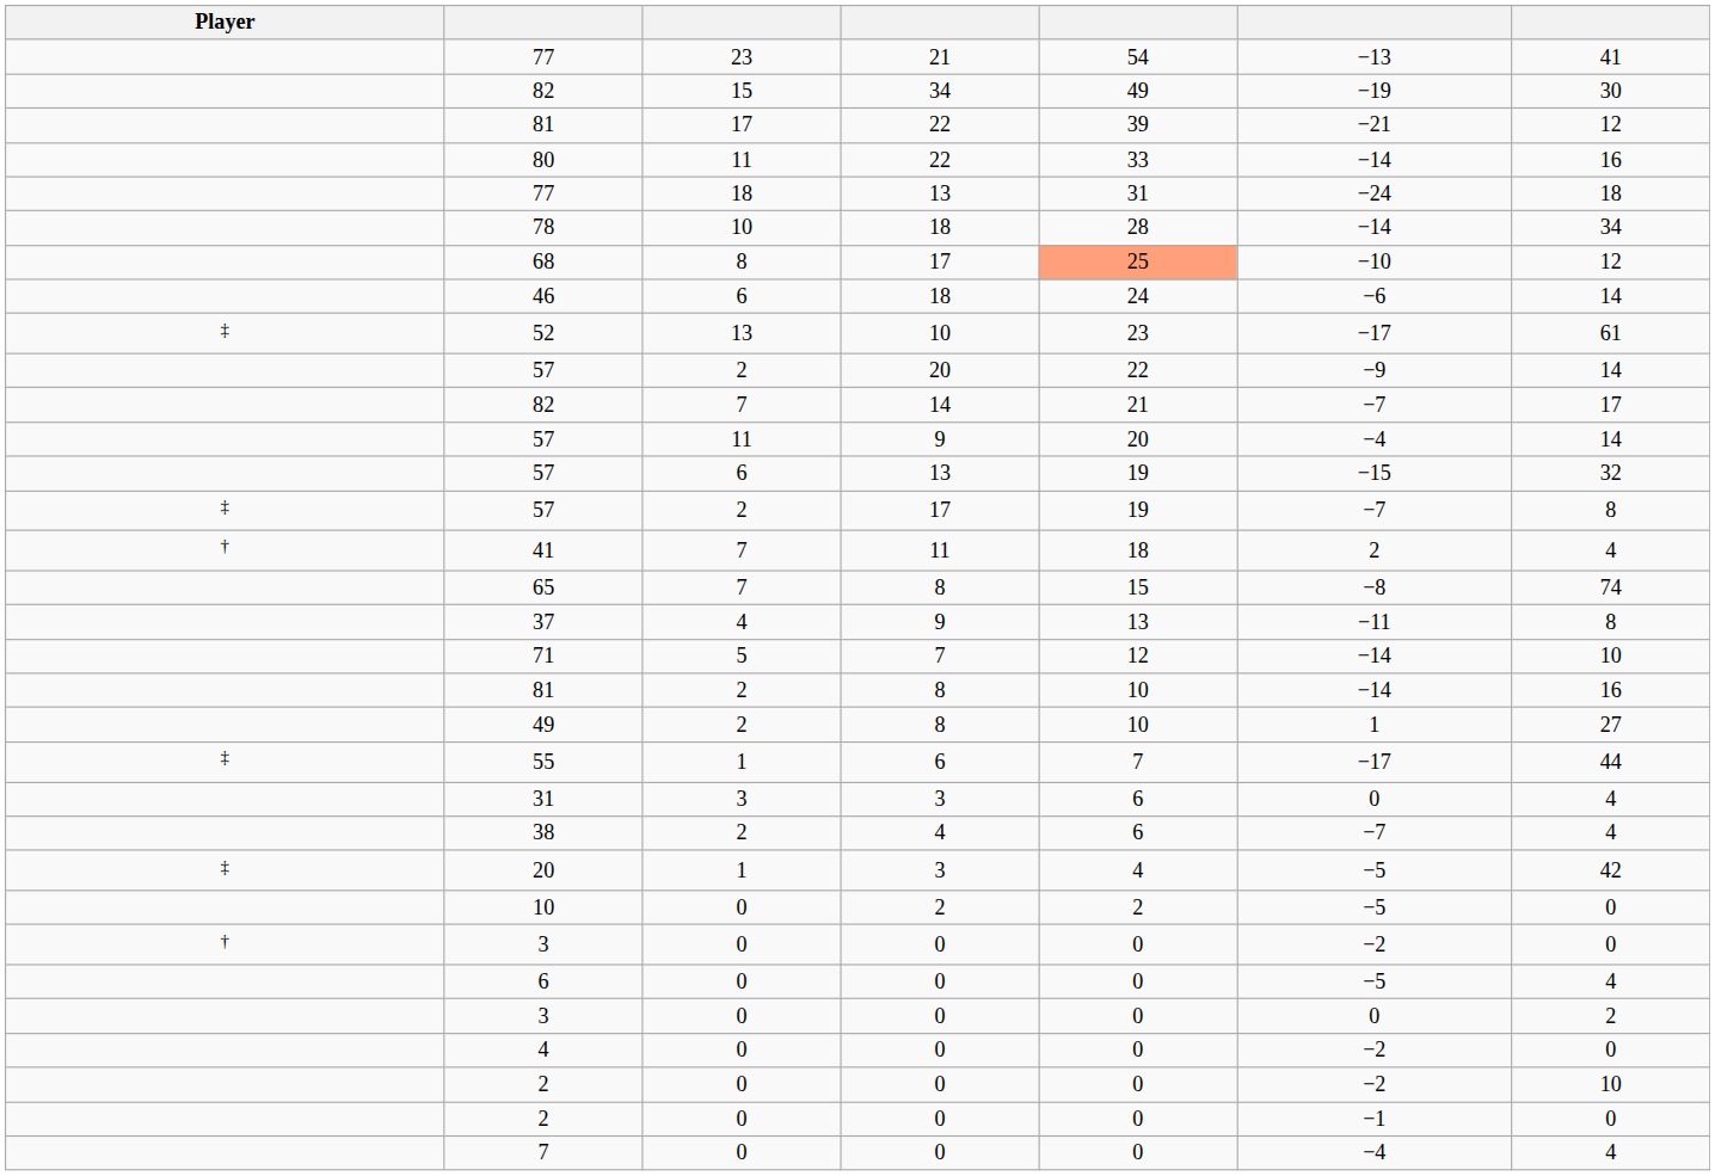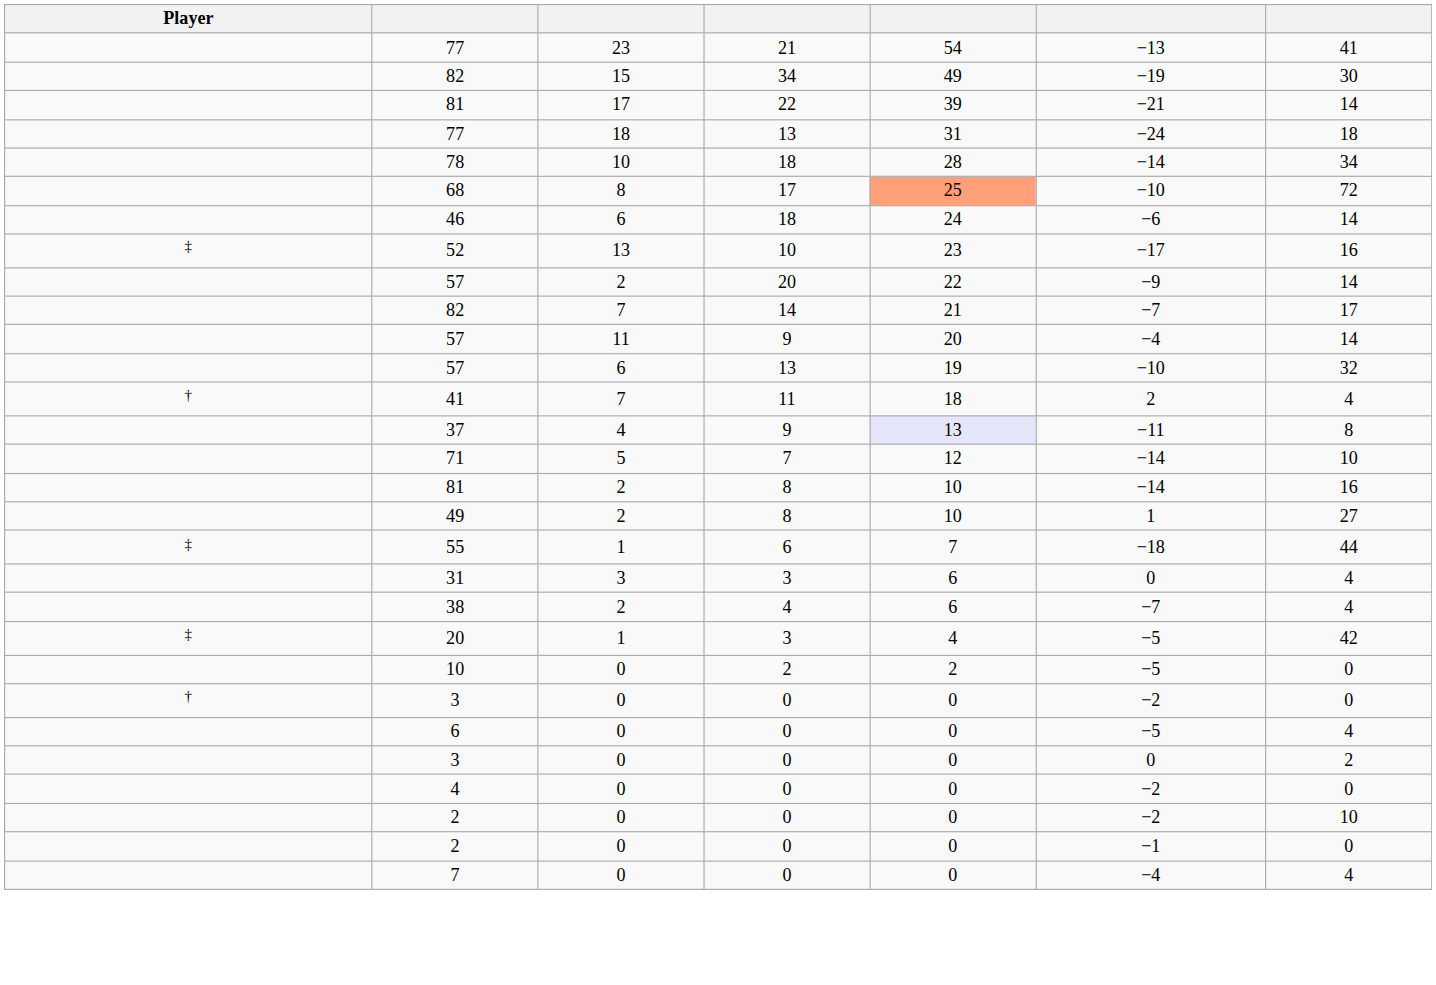 <table class="wikitable sortable" style="width:100%; text-align:center;">
 <tr>
 <th>Player</th>
 <th></th>
 <th></th>
 <th></th>
 <th></th>
 <th data-sort-type="number"></th>
 <th></th>
 </tr>
 <tr>
 <td></td>
 <td>77</td>
 <td>23</td>
 <td>21</td>
 <td>54</td>
 <td>−13</td>
 <td>41</td>
 </tr>
 <tr>
 <td></td>
 <td>82</td>
 <td>15</td>
 <td>34</td>
 <td>49</td>
 <td>−19</td>
 <td>30</td>
 </tr>
 <tr>
 <td></td>
 <td>81</td>
 <td>17</td>
 <td>22</td>
 <td>39</td>
 <td>−21</td>
-<td>12</td>
-</tr>
-<tr>
-<td></td>
-<td>80</td>
-<td>11</td>
-<td>22</td>
-<td>33</td>
-<td>−14</td>
-<td>16</td>
+<td>14</td>
 </tr>
 <tr>
 <td></td>
 <td>77</td>
 <td>18</td>
 <td>13</td>
 <td>31</td>
 <td>−24</td>
 <td>18</td>
 </tr>
 <tr>
 <td></td>
 <td>78</td>
 <td>10</td>
 <td>18</td>
 <td>28</td>
 <td>−14</td>
 <td>34</td>
 </tr>
 <tr>
 <td></td>
 <td>68</td>
 <td>8</td>
 <td>17</td>
 <td style="background: lightsalmon;">25</td>
 <td>−10</td>
-<td>12</td>
+<td>72</td>
 </tr>
 <tr>
 <td></td>
 <td>46</td>
 <td>6</td>
 <td>18</td>
 <td>24</td>
 <td>−6</td>
 <td>14</td>
 </tr>
 <tr>
 <td><sup>‡</sup></td>
 <td>52</td>
 <td>13</td>
 <td>10</td>
 <td>23</td>
 <td>−17</td>
-<td>61</td>
+<td>16</td>
 </tr>
 <tr>
 <td></td>
 <td>57</td>
 <td>2</td>
 <td>20</td>
 <td>22</td>
 <td>−9</td>
 <td>14</td>
 </tr>
 <tr>
 <td></td>
 <td>82</td>
 <td>7</td>
 <td>14</td>
 <td>21</td>
 <td>−7</td>
 <td>17</td>
 </tr>
 <tr>
 <td></td>
 <td>57</td>
 <td>11</td>
 <td>9</td>
 <td>20</td>
 <td>−4</td>
 <td>14</td>
 </tr>
 <tr>
 <td></td>
 <td>57</td>
 <td>6</td>
 <td>13</td>
 <td>19</td>
-<td>−15</td>
+<td>−10</td>
 <td>32</td>
-</tr>
-<tr>
-<td><sup>‡</sup></td>
-<td>57</td>
-<td>2</td>
-<td>17</td>
-<td>19</td>
-<td>−7</td>
-<td>8</td>
 </tr>
 <tr>
 <td><sup>†</sup></td>
 <td>41</td>
 <td>7</td>
 <td>11</td>
 <td>18</td>
 <td>2</td>
 <td>4</td>
 </tr>
 <tr>
 <td></td>
-<td>65</td>
-<td>7</td>
-<td>8</td>
-<td>15</td>
-<td>−8</td>
-<td>74</td>
-</tr>
-<tr>
-<td></td>
 <td>37</td>
 <td>4</td>
 <td>9</td>
-<td>13</td>
+<td style="background: lavender;">13</td>
 <td>−11</td>
 <td>8</td>
 </tr>
 <tr>
 <td></td>
 <td>71</td>
 <td>5</td>
 <td>7</td>
 <td>12</td>
 <td>−14</td>
 <td>10</td>
 </tr>
 <tr>
 <td></td>
 <td>81</td>
 <td>2</td>
 <td>8</td>
 <td>10</td>
 <td>−14</td>
 <td>16</td>
 </tr>
 <tr>
 <td></td>
 <td>49</td>
 <td>2</td>
 <td>8</td>
 <td>10</td>
 <td>1</td>
 <td>27</td>
 </tr>
 <tr>
 <td><sup>‡</sup></td>
 <td>55</td>
 <td>1</td>
 <td>6</td>
 <td>7</td>
-<td>−17</td>
+<td>−18</td>
 <td>44</td>
 </tr>
 <tr>
 <td></td>
 <td>31</td>
 <td>3</td>
 <td>3</td>
 <td>6</td>
 <td>0</td>
 <td>4</td>
 </tr>
 <tr>
 <td></td>
 <td>38</td>
 <td>2</td>
 <td>4</td>
 <td>6</td>
 <td>−7</td>
 <td>4</td>
 </tr>
 <tr>
 <td><sup>‡</sup></td>
 <td>20</td>
 <td>1</td>
 <td>3</td>
 <td>4</td>
 <td>−5</td>
 <td>42</td>
 </tr>
 <tr>
 <td></td>
 <td>10</td>
 <td>0</td>
 <td>2</td>
 <td>2</td>
 <td>−5</td>
 <td>0</td>
 </tr>
 <tr>
 <td><sup>†</sup></td>
 <td>3</td>
 <td>0</td>
 <td>0</td>
 <td>0</td>
 <td>−2</td>
 <td>0</td>
 </tr>
 <tr>
 <td></td>
 <td>6</td>
 <td>0</td>
 <td>0</td>
 <td>0</td>
 <td>−5</td>
 <td>4</td>
 </tr>
 <tr>
 <td></td>
 <td>3</td>
 <td>0</td>
 <td>0</td>
 <td>0</td>
 <td>0</td>
 <td>2</td>
 </tr>
 <tr>
 <td></td>
 <td>4</td>
 <td>0</td>
 <td>0</td>
 <td>0</td>
 <td>−2</td>
 <td>0</td>
 </tr>
 <tr>
 <td></td>
 <td>2</td>
 <td>0</td>
 <td>0</td>
 <td>0</td>
 <td>−2</td>
 <td>10</td>
 </tr>
 <tr>
 <td></td>
 <td>2</td>
 <td>0</td>
 <td>0</td>
 <td>0</td>
 <td>−1</td>
 <td>0</td>
 </tr>
 <tr>
 <td></td>
 <td>7</td>
 <td>0</td>
 <td>0</td>
 <td>0</td>
 <td>−4</td>
 <td>4</td>
 </tr>
 </table>
